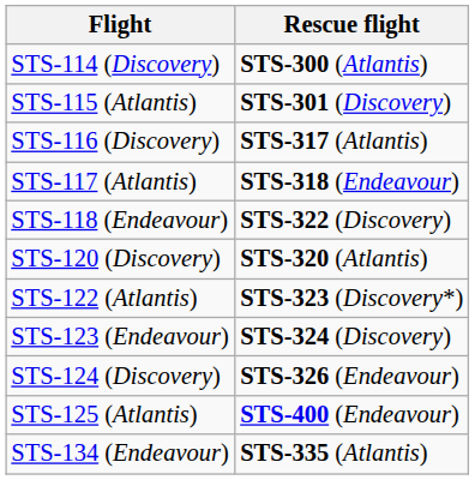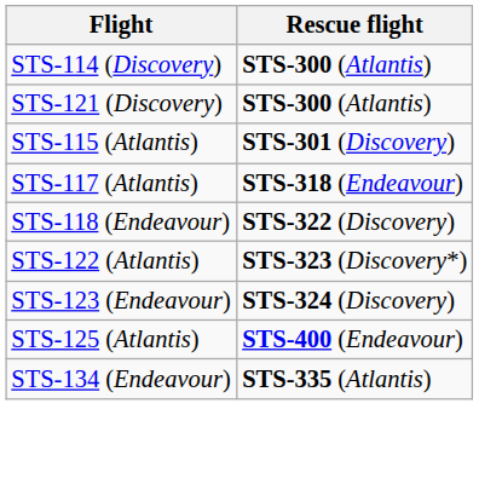 <table class="wikitable" style="margin: 1em auto 1em auto">
 <tr>
 <th>Flight</th>
 <th>Rescue flight</th>
 </tr>
 <tr>
 <td><a href='#'>STS-114</a> (<a href='#'><em>Discovery</em></a>)</td>
 <td><strong>STS-300</strong> (<a href='#'><em>Atlantis</em></a>)</td>
 </tr>
 <tr>
+<td><a href='#'>STS-121</a> (<em>Discovery</em>)</td>
+<td><strong>STS-300</strong>   (<em>Atlantis</em>)</td>
+</tr>
+<tr>
 <td><a href='#'>STS-115</a> (<em>Atlantis</em>)</td>
 <td><strong>STS-301</strong> (<em><a href='#'>Discovery</a></em>)</td>
-</tr>
-<tr>
-<td><a href='#'>STS-116</a> (<em>Discovery</em>)</td>
-<td><strong>STS-317</strong> (<em>Atlantis</em>)</td>
 </tr>
 <tr>
 <td><a href='#'>STS-117</a> (<em>Atlantis</em>)</td>
 <td><strong>STS-318</strong>  (<a href='#'><em>Endeavour</em></a>) </td>
 </tr>
 <tr>
 <td><a href='#'>STS-118</a> (<em>Endeavour</em>)</td>
 <td><strong>STS-322</strong> (<em>Discovery</em>)</td>
 </tr>
 <tr>
-<td><a href='#'>STS-120</a> (<em>Discovery</em>)</td>
-<td><strong>STS-320</strong> (<em>Atlantis</em>)</td>
-</tr>
-<tr>
 <td><a href='#'>STS-122</a> (<em>Atlantis</em>)</td>
 <td><strong>STS-323</strong> (<em>Discovery</em>*)</td>
 </tr>
 <tr>
 <td><a href='#'>STS-123</a> (<em>Endeavour</em>)</td>
 <td><strong>STS-324</strong> (<em>Discovery</em>)</td>
-</tr>
-<tr>
-<td><a href='#'>STS-124</a> (<em>Discovery</em>)</td>
-<td><strong>STS-326</strong> (<em>Endeavour</em>)</td>
 </tr>
 <tr>
 <td><a href='#'>STS-125</a> (<em>Atlantis</em>)</td>
 <td><strong><a href='#'>STS-400</a></strong> (<em>Endeavour</em>)</td>
 </tr>
 <tr>
 <td><a href='#'>STS-134</a> (<em>Endeavour</em>)</td>
 <td><strong>STS-335</strong> (<em>Atlantis</em>)</td>
 </tr>
 </table>
